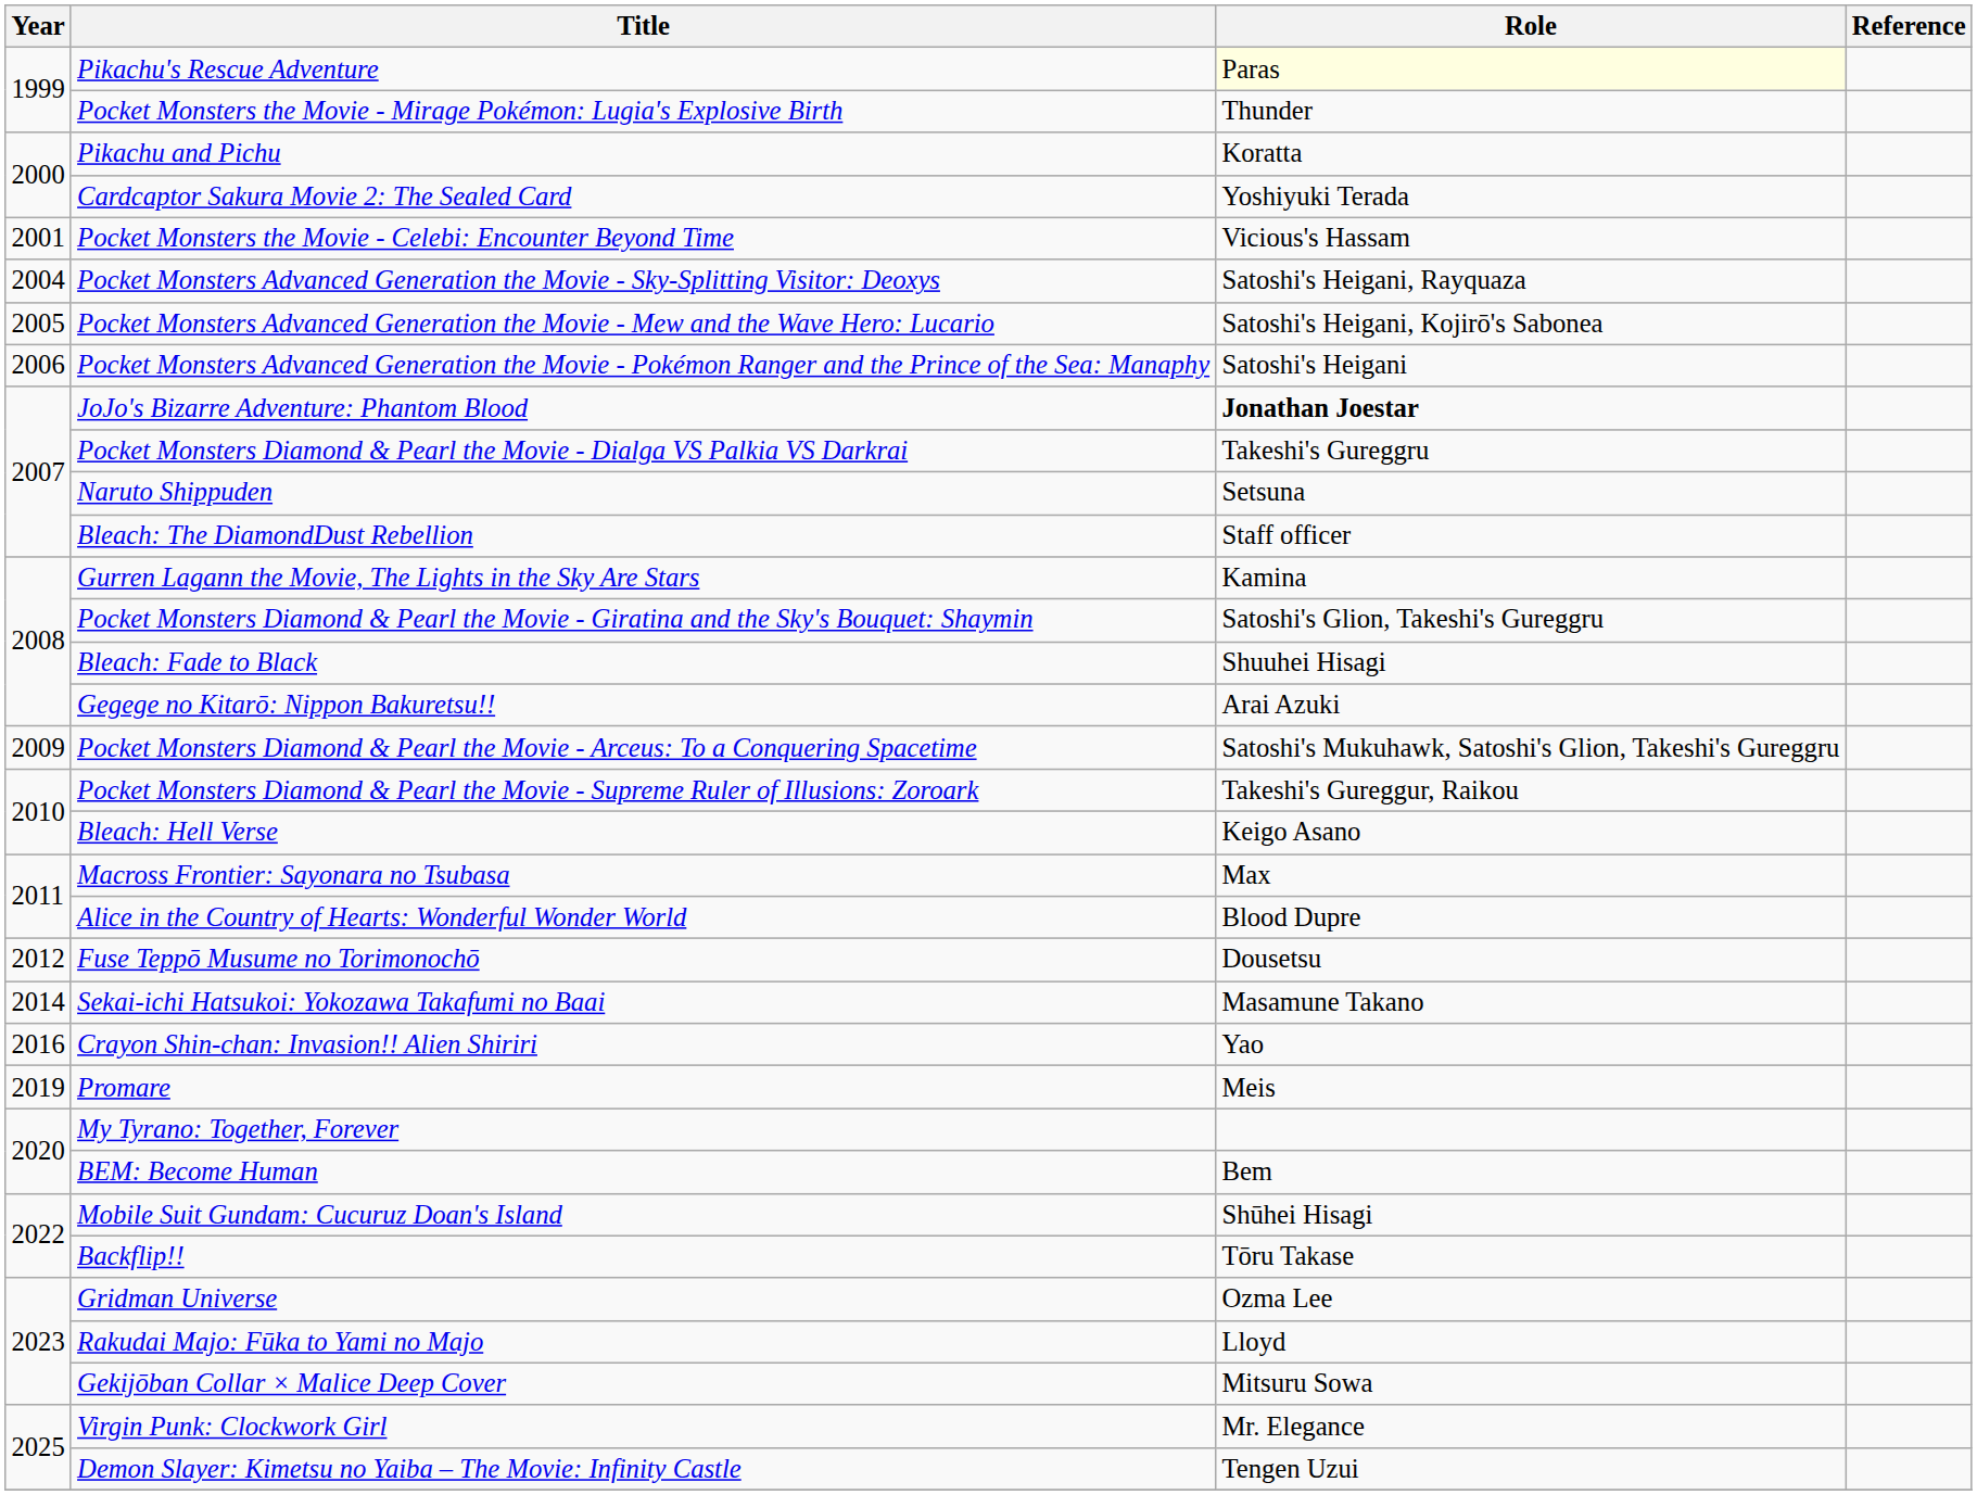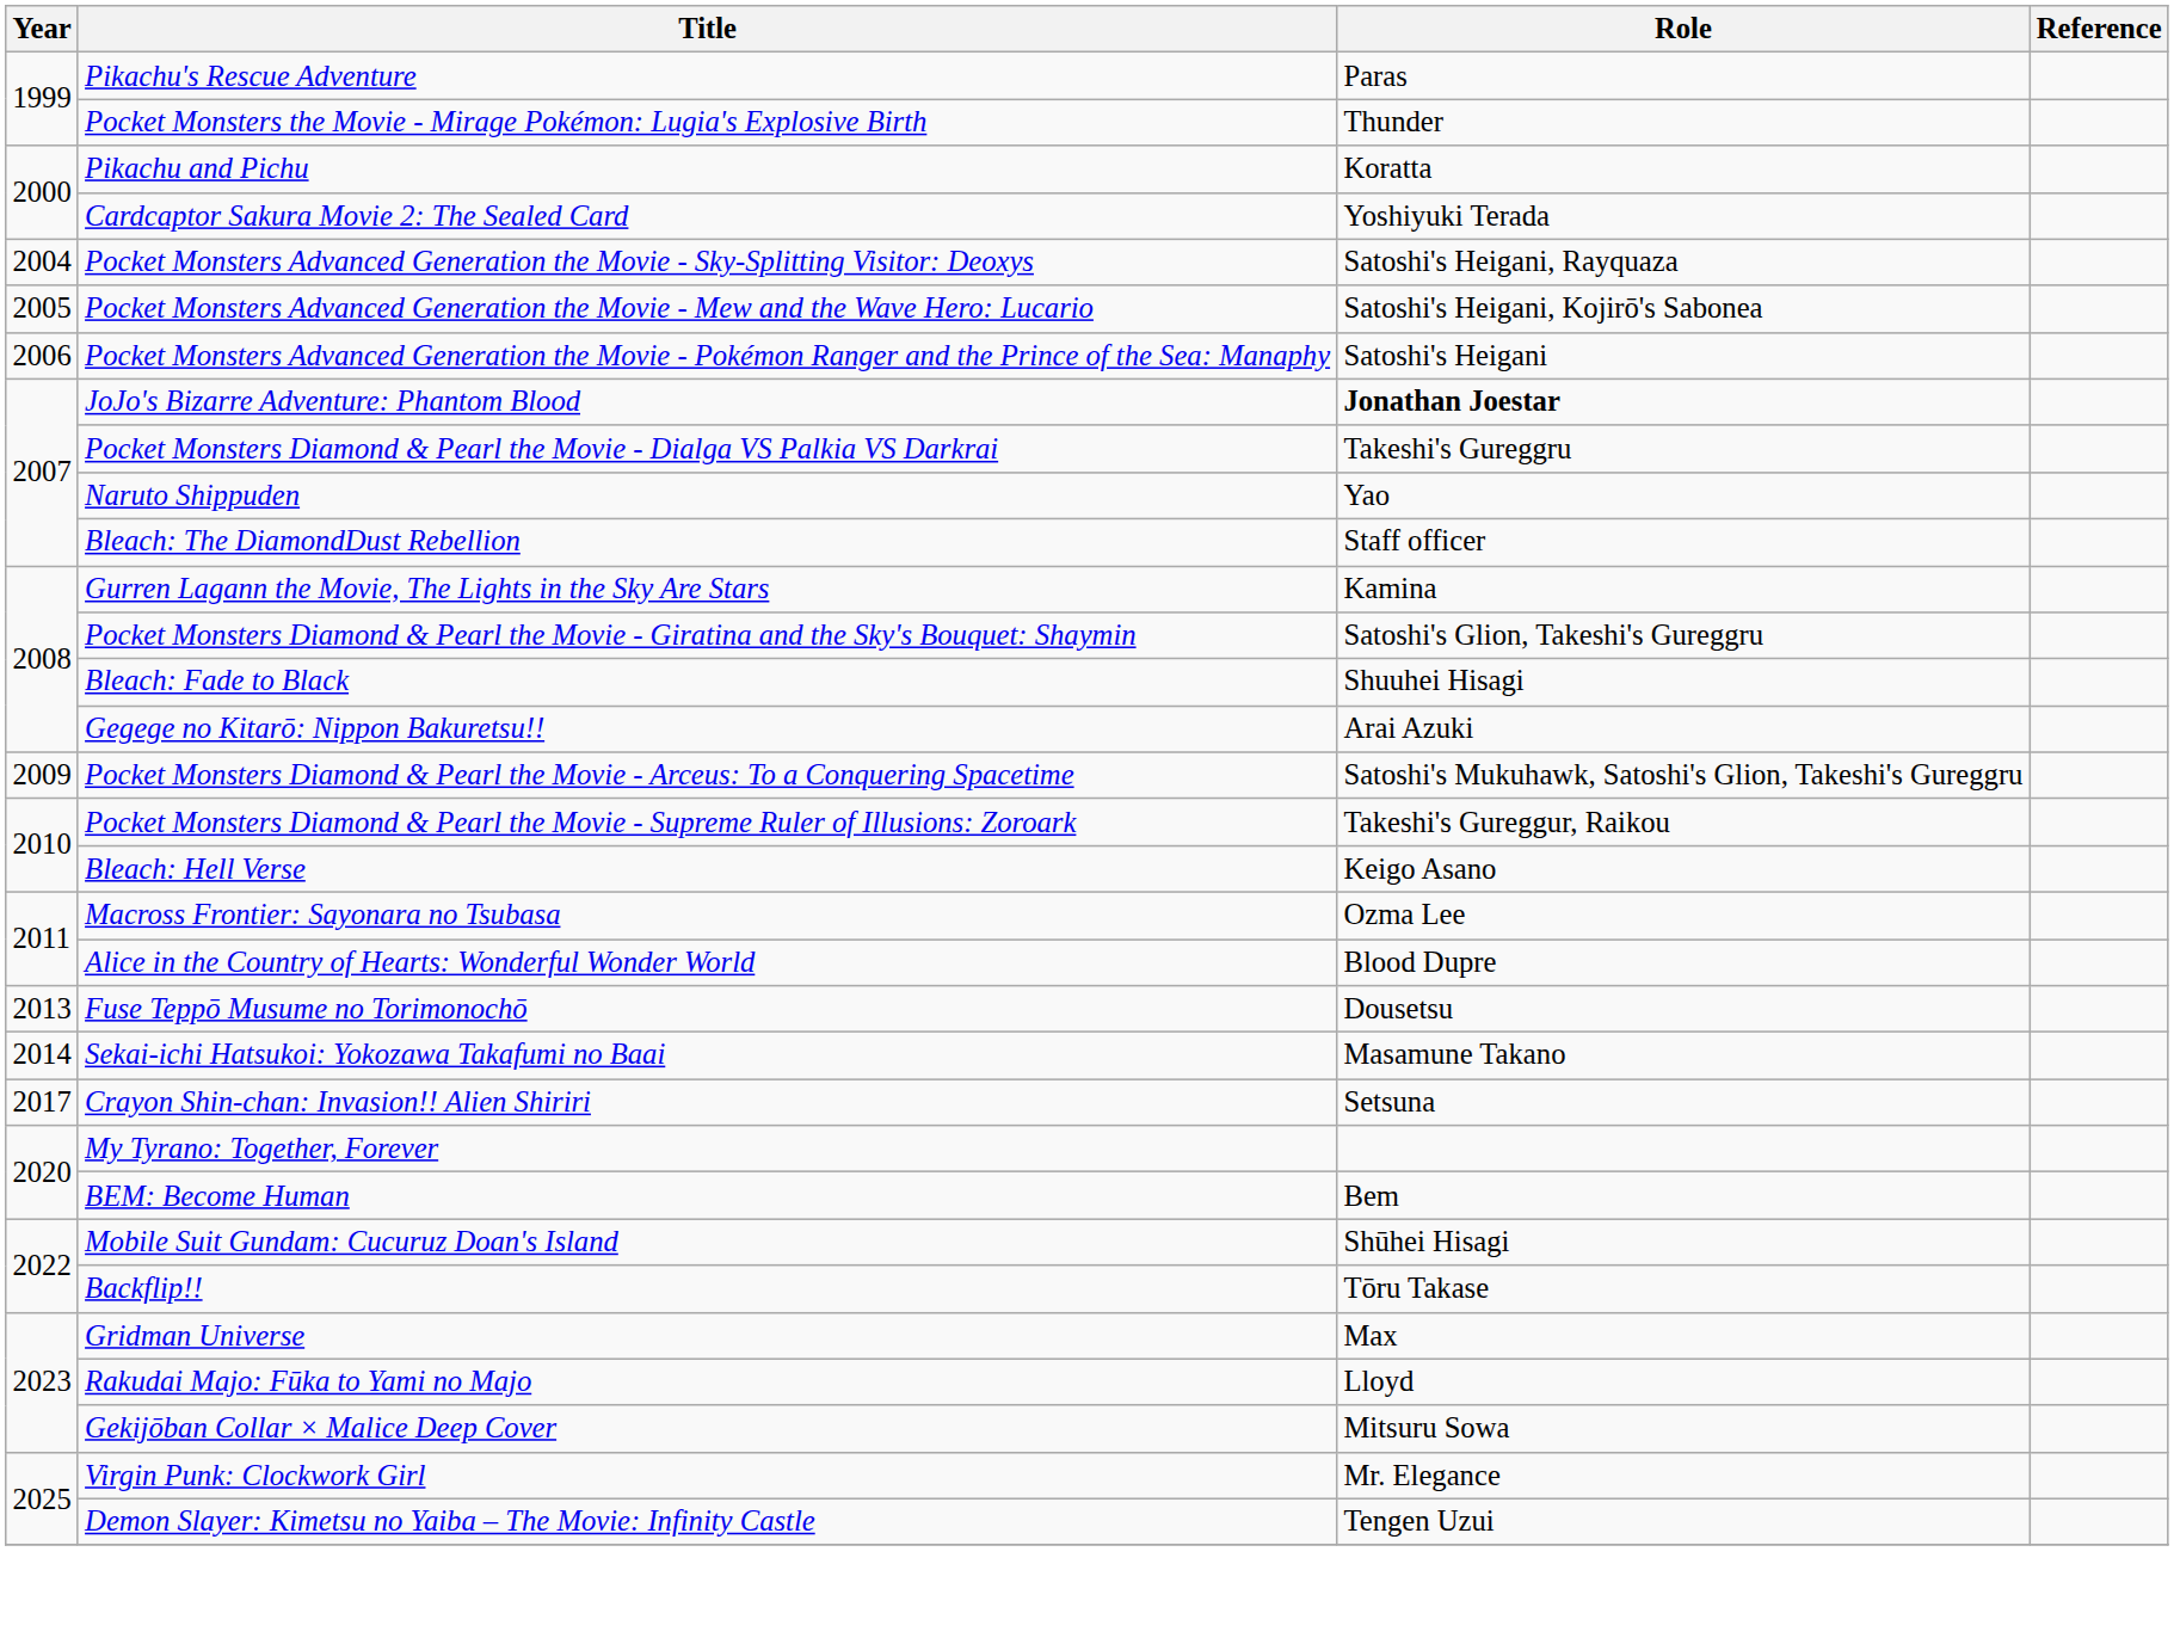 <table class="wikitable">
 <tr>
 <th>Year</th>
 <th>Title</th>
 <th>Role</th>
 <th><strong>Reference</strong></th>
 </tr>
 <tr>
 <td rowspan="2">1999</td>
 <td><em><a href='#'>Pikachu's Rescue Adventure</a></em></td>
-<td style="background: lightyellow;">Paras</td>
+<td>Paras</td>
 <td></td>
 </tr>
 <tr>
 <td><em><a href='#'>Pocket Monsters the Movie - Mirage Pokémon: Lugia's Explosive Birth</a></em></td>
 <td>Thunder</td>
 <td></td>
 </tr>
 <tr>
 <td rowspan="2">2000</td>
 <td><em><a href='#'>Pikachu and Pichu</a></em></td>
 <td>Koratta</td>
 <td></td>
 </tr>
 <tr>
 <td><em><a href='#'>Cardcaptor Sakura Movie 2: The Sealed Card</a></em></td>
 <td>Yoshiyuki Terada</td>
-<td></td>
-</tr>
-<tr>
-<td>2001</td>
-<td><em><a href='#'>Pocket Monsters the Movie - Celebi: Encounter Beyond Time</a></em></td>
-<td>Vicious's Hassam</td>
 <td></td>
 </tr>
 <tr>
 <td>2004</td>
 <td><em><a href='#'>Pocket Monsters Advanced Generation the Movie - Sky-Splitting Visitor: Deoxys</a></em></td>
 <td>Satoshi's Heigani, Rayquaza</td>
 <td></td>
 </tr>
 <tr>
 <td>2005</td>
 <td><em><a href='#'>Pocket Monsters Advanced Generation the Movie - Mew and the Wave Hero: Lucario</a></em></td>
 <td>Satoshi's Heigani, Kojirō's Sabonea</td>
 <td></td>
 </tr>
 <tr>
 <td>2006</td>
 <td><em><a href='#'>Pocket Monsters Advanced Generation the Movie - Pokémon Ranger and the Prince of the Sea: Manaphy</a></em></td>
 <td>Satoshi's Heigani</td>
 <td></td>
 </tr>
 <tr>
 <td rowspan="4">2007</td>
 <td><em><a href='#'>JoJo's Bizarre Adventure: Phantom Blood</a></em></td>
 <td><strong>Jonathan Joestar</strong></td>
 <td></td>
 </tr>
 <tr>
 <td><em><a href='#'>Pocket Monsters Diamond & Pearl the Movie - Dialga VS Palkia VS Darkrai</a></em></td>
 <td>Takeshi's Gureggru</td>
 <td></td>
 </tr>
 <tr>
 <td><em><a href='#'>Naruto Shippuden</a></em></td>
-<td>Setsuna</td>
+<td>Yao</td>
 <td></td>
 </tr>
 <tr>
 <td><em><a href='#'>Bleach: The DiamondDust Rebellion</a></em></td>
 <td>Staff officer</td>
 <td></td>
 </tr>
 <tr>
 <td rowspan="4">2008</td>
 <td><em><a href='#'>Gurren Lagann the Movie, The Lights in the Sky Are Stars</a></em></td>
 <td>Kamina</td>
 <td></td>
 </tr>
 <tr>
 <td><em><a href='#'>Pocket Monsters Diamond & Pearl the Movie - Giratina and the Sky's Bouquet: Shaymin</a></em></td>
 <td>Satoshi's Glion, Takeshi's Gureggru</td>
 <td></td>
 </tr>
 <tr>
 <td><em><a href='#'>Bleach: Fade to Black</a></em></td>
 <td>Shuuhei Hisagi</td>
 <td></td>
 </tr>
 <tr>
 <td><em><a href='#'>Gegege no Kitarō: Nippon Bakuretsu!!</a></em></td>
 <td>Arai Azuki</td>
 <td></td>
 </tr>
 <tr>
 <td>2009</td>
 <td><em><a href='#'>Pocket Monsters Diamond & Pearl the Movie - Arceus: To a Conquering Spacetime</a></em></td>
 <td>Satoshi's Mukuhawk, Satoshi's Glion, Takeshi's Gureggru</td>
 <td></td>
 </tr>
 <tr>
 <td rowspan="2">2010</td>
 <td><em><a href='#'>Pocket Monsters Diamond & Pearl the Movie - Supreme Ruler of Illusions: Zoroark</a></em></td>
 <td>Takeshi's Gureggur, Raikou</td>
 <td></td>
 </tr>
 <tr>
 <td><em><a href='#'>Bleach: Hell Verse</a></em></td>
 <td>Keigo Asano</td>
 <td></td>
 </tr>
 <tr>
 <td rowspan="2">2011</td>
 <td><em><a href='#'>Macross Frontier: Sayonara no Tsubasa</a></em></td>
-<td>Max</td>
+<td>Ozma Lee</td>
 <td></td>
 </tr>
 <tr>
 <td><em><a href='#'>Alice in the Country of Hearts: Wonderful Wonder World</a></em></td>
 <td>Blood Dupre</td>
 <td></td>
 </tr>
 <tr>
-<td>2012</td>
+<td>2013</td>
 <td><em><a href='#'>Fuse Teppō Musume no Torimonochō</a></em></td>
 <td>Dousetsu</td>
 <td></td>
 </tr>
 <tr>
 <td>2014</td>
 <td><em><a href='#'>Sekai-ichi Hatsukoi: Yokozawa Takafumi no Baai</a></em></td>
 <td>Masamune Takano</td>
 <td></td>
 </tr>
 <tr>
-<td>2016</td>
+<td>2017</td>
 <td><em><a href='#'>Crayon Shin-chan: Invasion!! Alien Shiriri</a></em></td>
-<td>Yao</td>
-<td></td>
-</tr>
-<tr>
-<td>2019</td>
-<td><em><a href='#'>Promare</a></em></td>
-<td>Meis</td>
+<td>Setsuna</td>
 <td></td>
 </tr>
 <tr>
 <td rowspan="2">2020</td>
 <td><em><a href='#'>My Tyrano: Together, Forever</a></em></td>
 <td></td>
 <td></td>
 </tr>
 <tr>
 <td><em><a href='#'>BEM: Become Human</a></em></td>
 <td>Bem</td>
 <td></td>
 </tr>
 <tr>
 <td rowspan="2">2022</td>
 <td><em><a href='#'>Mobile Suit Gundam: Cucuruz Doan's Island</a></em></td>
 <td>Shūhei Hisagi</td>
 <td></td>
 </tr>
 <tr>
 <td><em><a href='#'>Backflip!!</a></em></td>
 <td>Tōru Takase</td>
 <td></td>
 </tr>
 <tr>
 <td rowspan="3">2023</td>
 <td><em><a href='#'>Gridman Universe</a></em></td>
-<td>Ozma Lee</td>
+<td>Max</td>
 <td></td>
 </tr>
 <tr>
 <td><em><a href='#'>Rakudai Majo: Fūka to Yami no Majo</a></em></td>
 <td>Lloyd</td>
 <td></td>
 </tr>
 <tr>
 <td><em><a href='#'>Gekijōban Collar × Malice Deep Cover</a></em></td>
 <td>Mitsuru Sowa</td>
 <td></td>
 </tr>
 <tr>
 <td rowspan="2">2025</td>
 <td><em><a href='#'>Virgin Punk: Clockwork Girl</a></em></td>
 <td>Mr. Elegance</td>
 <td></td>
 </tr>
 <tr>
 <td><em><a href='#'>Demon Slayer: Kimetsu no Yaiba – The Movie: Infinity Castle</a></em></td>
 <td>Tengen Uzui</td>
 <td></td>
 </tr>
 <tr>
 </tr>
 </table>
